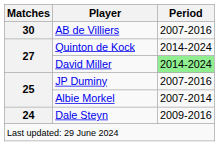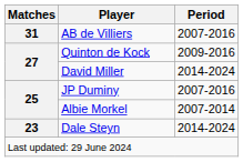 <table class="wikitable" style="font-size: 90%">
 <tr>
 <th>Matches</th>
 <th width=50%>Player</th>
 <th>Period</th>
 </tr>
 <tr>
-<th>30</th>
+<th>31</th>
 <td><a href='#'>AB de Villiers</a></td>
 <td>2007-2016</td>
 </tr>
 <tr>
 <th rowspan=2>27</th>
 <td><a href='#'>Quinton de Kock</a></td>
-<td>2014-2024</td>
+<td>2009-2016</td>
 </tr>
 <tr>
 <td><a href='#'>David Miller</a></td>
-<td style="background: lightgreen;">2014-2024</td>
+<td>2014-2024</td>
 </tr>
 <tr>
 <th rowspan=2>25</th>
 <td><a href='#'>JP Duminy</a></td>
 <td>2007-2016</td>
 </tr>
 <tr>
 <td><a href='#'>Albie Morkel</a></td>
 <td>2007-2014</td>
 </tr>
 <tr>
-<th>24</th>
+<th>23</th>
 <td><a href='#'>Dale Steyn</a></td>
-<td>2009-2016</td>
+<td>2014-2024</td>
 </tr>
 <tr>
 <td colspan="7"><small>Last updated: 29 June 2024</small></td>
 </tr>
 </table>
